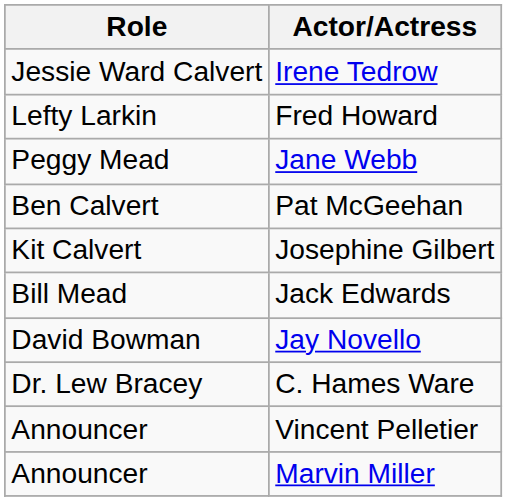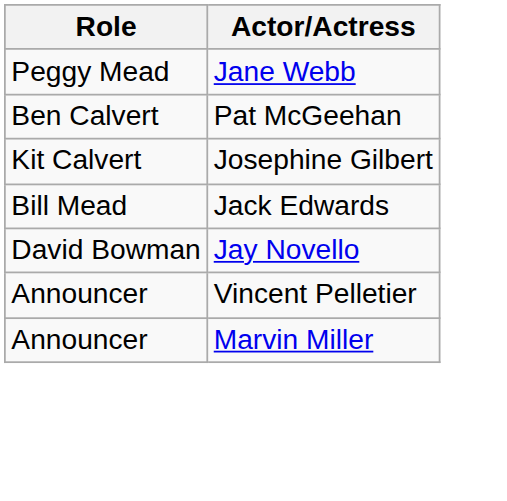 <table class="wikitable">
 <tr>
 <th>Role</th>
 <th>Actor/Actress</th>
-</tr>
-<tr>
-<td>Jessie Ward Calvert</td>
-<td><a href='#'>Irene Tedrow</a></td>
-</tr>
-<tr>
-<td>Lefty Larkin</td>
-<td>Fred Howard</td>
 </tr>
 <tr>
 <td>Peggy Mead</td>
 <td><a href='#'>Jane Webb</a></td>
 </tr>
 <tr>
 <td>Ben Calvert</td>
 <td>Pat McGeehan</td>
 </tr>
 <tr>
 <td>Kit Calvert</td>
 <td>Josephine Gilbert</td>
 </tr>
 <tr>
 <td>Bill Mead</td>
 <td>Jack Edwards</td>
 </tr>
 <tr>
 <td>David Bowman</td>
 <td><a href='#'>Jay Novello</a></td>
 </tr>
 <tr>
-<td>Dr. Lew Bracey</td>
-<td>C. Hames Ware</td>
-</tr>
-<tr>
 <td>Announcer</td>
 <td>Vincent Pelletier</td>
 </tr>
 <tr>
 <td>Announcer</td>
 <td><a href='#'>Marvin Miller</a></td>
 </tr>
 </table>
